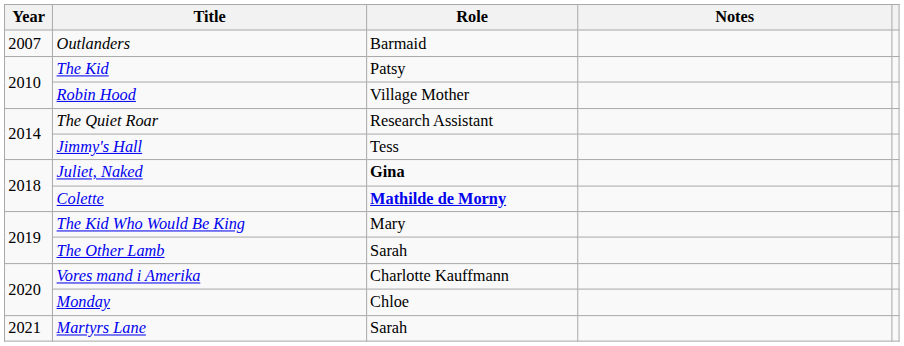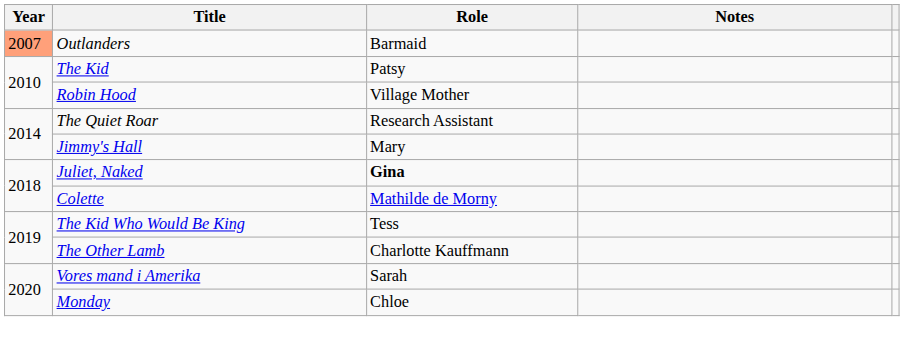 <table class="wikitable">
 <tr>
 <th scope="col" style="width:40px;">Year</th>
 <th scope="col" style="width:300px;">Title</th>
 <th scope="col" style="width:200px;">Role</th>
 <th scope="col" style="width:300px;">Notes</th>
 <th class="unsortable"></th>
 </tr>
 <tr>
-<td>2007</td>
+<td style="background: lightsalmon;">2007</td>
 <td><em>Outlanders</em></td>
 <td>Barmaid</td>
 <td></td>
 <td></td>
 </tr>
 <tr>
 <td rowspan="2">2010</td>
 <td><em><a href='#'>The Kid</a></em></td>
 <td>Patsy</td>
 <td></td>
 <td></td>
 </tr>
 <tr>
 <td><em><a href='#'>Robin Hood</a></em></td>
 <td>Village Mother</td>
 <td></td>
 <td></td>
 </tr>
 <tr>
 <td rowspan="2">2014</td>
 <td><em>The Quiet Roar</em></td>
 <td>Research Assistant</td>
 <td></td>
 <td></td>
 </tr>
 <tr>
 <td><em><a href='#'>Jimmy's Hall</a></em></td>
-<td>Tess</td>
+<td>Mary</td>
 <td></td>
 <td></td>
 </tr>
 <tr>
 <td rowspan="2">2018</td>
 <td><em><a href='#'>Juliet, Naked</a></em></td>
 <td><strong>Gina</strong></td>
 <td></td>
 <td></td>
 </tr>
 <tr>
 <td><em><a href='#'>Colette</a></em></td>
-<td><strong><a href='#'>Mathilde de Morny</a></strong></td>
+<td><a href='#'>Mathilde de Morny</a></td>
 <td></td>
 <td></td>
 </tr>
 <tr>
 <td rowspan="2">2019</td>
 <td><em><a href='#'>The Kid Who Would Be King</a></em></td>
-<td>Mary</td>
+<td>Tess</td>
 <td></td>
 <td></td>
 </tr>
 <tr>
 <td><em><a href='#'>The Other Lamb</a></em></td>
-<td>Sarah</td>
+<td>Charlotte Kauffmann</td>
 <td></td>
 <td></td>
 </tr>
 <tr>
 <td rowspan="2">2020</td>
 <td><em><a href='#'>Vores mand i Amerika</a></em></td>
-<td>Charlotte Kauffmann</td>
+<td>Sarah</td>
 <td></td>
 <td></td>
 </tr>
 <tr>
 <td><em><a href='#'>Monday</a></em></td>
 <td>Chloe</td>
 <td></td>
 <td></td>
 </tr>
-<tr>
-<td>2021</td>
-<td><em><a href='#'>Martyrs Lane</a></em></td>
-<td>Sarah</td>
-<td></td>
-<td></td>
-</tr>
 </table>
